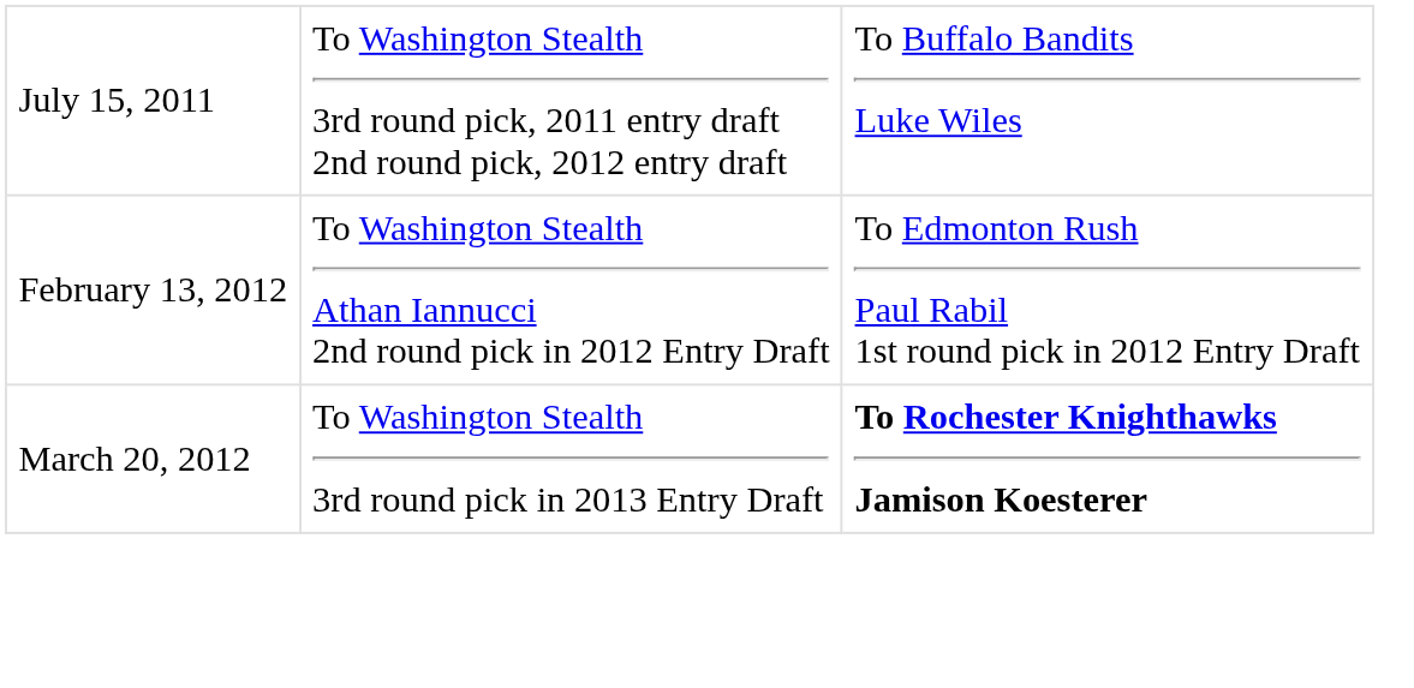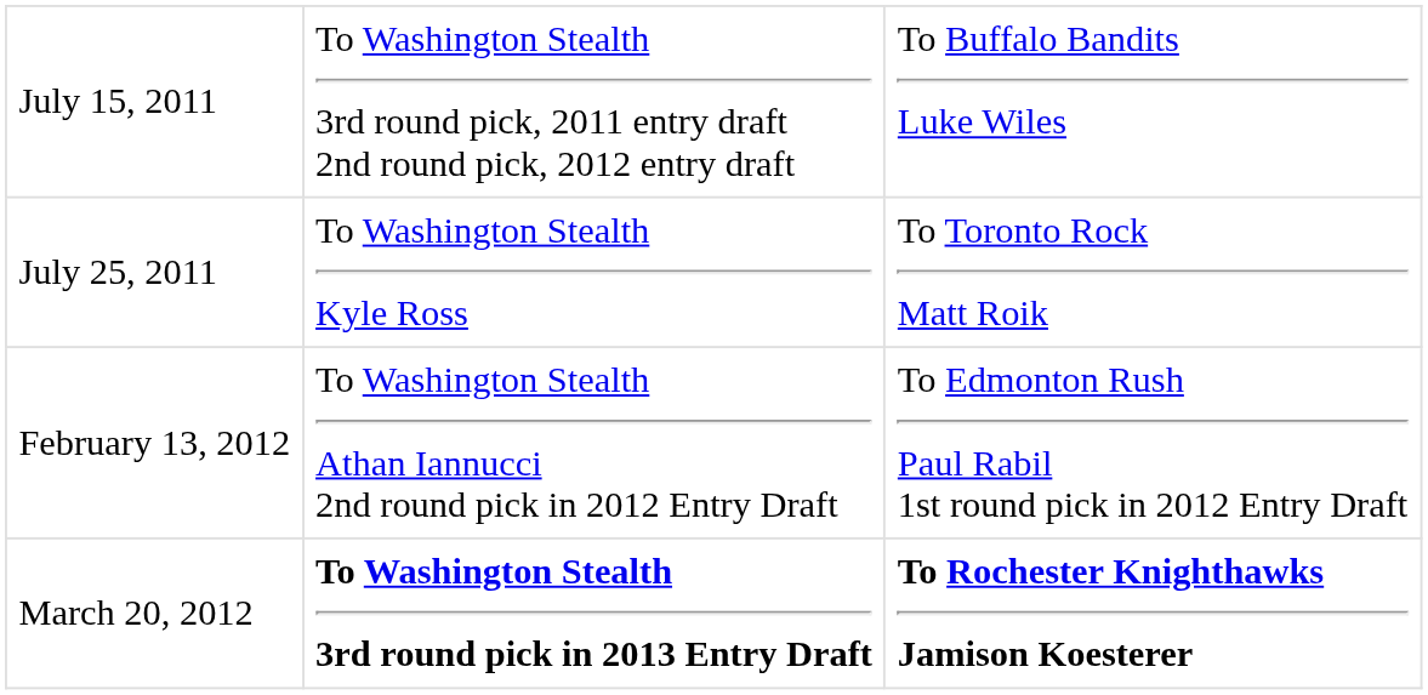 <table border=1 style="border-collapse:collapse" bordercolor="#DFDFDF"  cellpadding="5">
 <tr>
 <td>July 15, 2011</td>
 <td valign="top">To <a href='#'>Washington Stealth</a><hr>3rd round pick, 2011 entry draft<br>2nd round pick, 2012 entry draft</td>
 <td valign="top">To <a href='#'>Buffalo Bandits</a><hr><a href='#'>Luke Wiles</a></td>
+</tr>
+<tr>
+<td>July 25, 2011<br></td>
+<td valign="top">To <a href='#'>Washington Stealth</a> <hr><a href='#'>Kyle Ross</a></td>
+<td valign="top">To <a href='#'>Toronto Rock</a> <hr><a href='#'>Matt Roik</a></td>
 </tr>
 <tr>
 <td>February 13, 2012<br></td>
 <td valign="top">To <a href='#'>Washington Stealth</a> <hr><a href='#'>Athan Iannucci</a><br>2nd round pick in 2012 Entry Draft</td>
 <td valign="top">To <a href='#'>Edmonton Rush</a> <hr><a href='#'>Paul Rabil</a><br>1st round pick in 2012 Entry Draft</td>
 </tr>
 <tr>
 <td>March 20, 2012<br></td>
-<td valign="top">To <a href='#'>Washington Stealth</a> <hr>3rd round pick in 2013 Entry Draft<br></td>
+<td valign="top"><strong>To <a href='#'>Washington Stealth</a> <hr>3rd round pick in 2013 Entry Draft<br></strong></td>
 <td valign="top"><strong>To <a href='#'>Rochester Knighthawks</a> <hr>Jamison Koesterer<br></strong></td>
 </tr>
 </table>
